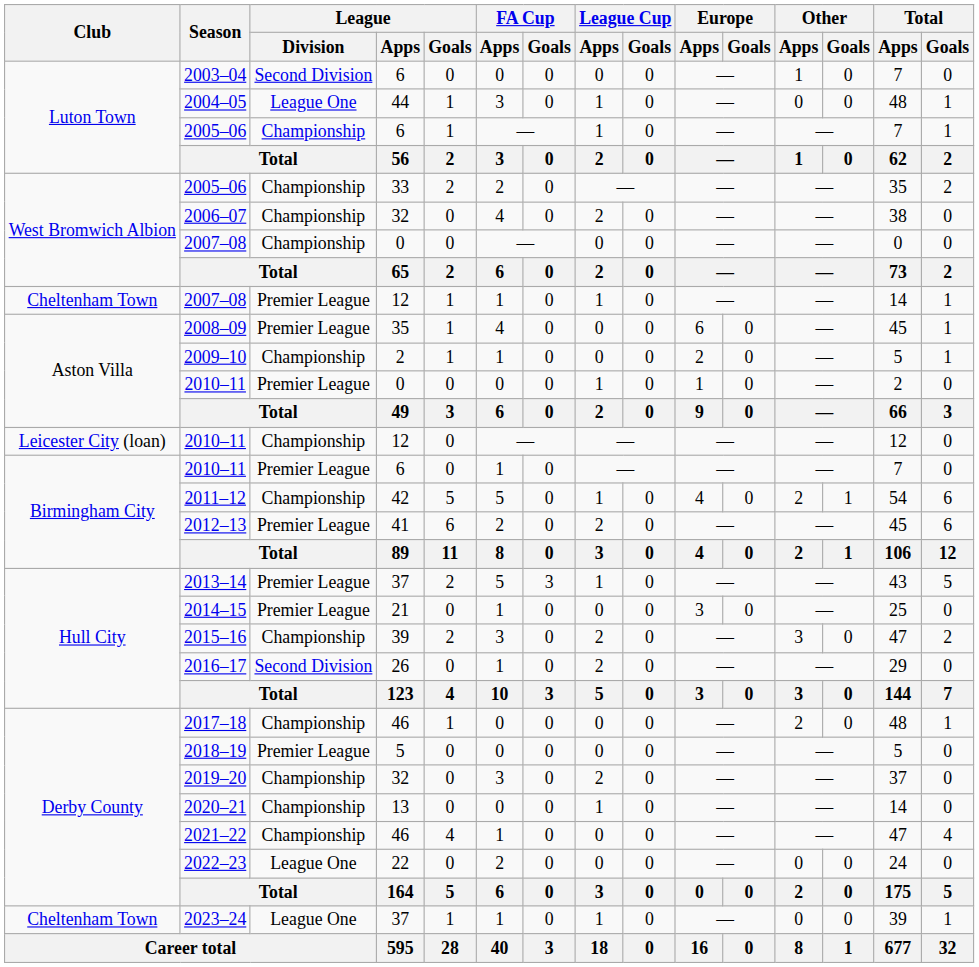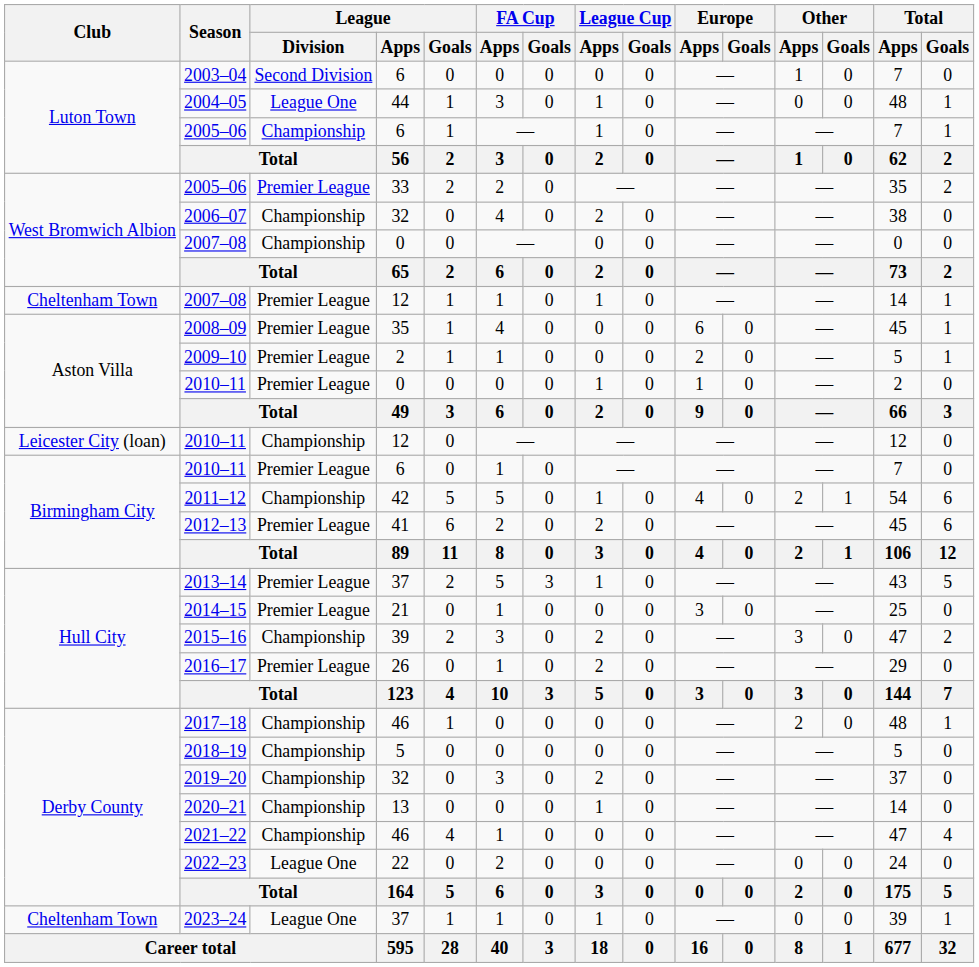 <table class=wikitable style=text-align:center>
 <tr>
 <th rowspan=2>Club</th>
 <th rowspan=2>Season</th>
 <th colspan=3>League</th>
 <th colspan=2><a href='#'>FA Cup</a></th>
 <th colspan=2><a href='#'>League Cup</a></th>
 <th colspan=2>Europe</th>
 <th colspan=2>Other</th>
 <th colspan=2>Total</th>
 </tr>
 <tr>
 <th>Division</th>
 <th>Apps</th>
 <th>Goals</th>
 <th>Apps</th>
 <th>Goals</th>
 <th>Apps</th>
 <th>Goals</th>
 <th>Apps</th>
 <th>Goals</th>
 <th>Apps</th>
 <th>Goals</th>
 <th>Apps</th>
 <th>Goals</th>
 </tr>
 <tr>
 <td rowspan=4><a href='#'>Luton Town</a></td>
 <td><a href='#'>2003–04</a></td>
 <td><a href='#'>Second Division</a></td>
 <td>6</td>
 <td>0</td>
 <td>0</td>
 <td>0</td>
 <td>0</td>
 <td>0</td>
 <td colspan=2>—</td>
 <td>1</td>
 <td>0</td>
 <td>7</td>
 <td>0</td>
 </tr>
 <tr>
 <td><a href='#'>2004–05</a></td>
 <td><a href='#'>League One</a></td>
 <td>44</td>
 <td>1</td>
 <td>3</td>
 <td>0</td>
 <td>1</td>
 <td>0</td>
 <td colspan=2>—</td>
 <td>0</td>
 <td>0</td>
 <td>48</td>
 <td>1</td>
 </tr>
 <tr>
 <td><a href='#'>2005–06</a></td>
 <td><a href='#'>Championship</a></td>
 <td>6</td>
 <td>1</td>
 <td colspan=2>—</td>
 <td>1</td>
 <td>0</td>
 <td colspan=2>—</td>
 <td colspan=2>—</td>
 <td>7</td>
 <td>1</td>
 </tr>
 <tr>
 <th colspan=2>Total</th>
 <th>56</th>
 <th>2</th>
 <th>3</th>
 <th>0</th>
 <th>2</th>
 <th>0</th>
 <th colspan=2>—</th>
 <th>1</th>
 <th>0</th>
 <th>62</th>
 <th>2</th>
 </tr>
 <tr>
 <td rowspan=4><a href='#'>West Bromwich Albion</a></td>
 <td><a href='#'>2005–06</a></td>
-<td>Championship</td>
+<td><a href='#'>Premier League</a></td>
 <td>33</td>
 <td>2</td>
 <td>2</td>
 <td>0</td>
 <td colspan=2>—</td>
 <td colspan=2>—</td>
 <td colspan=2>—</td>
 <td>35</td>
 <td>2</td>
 </tr>
 <tr>
 <td><a href='#'>2006–07</a></td>
 <td>Championship</td>
 <td>32</td>
 <td>0</td>
 <td>4</td>
 <td>0</td>
 <td>2</td>
 <td>0</td>
 <td colspan=2>—</td>
 <td colspan=2>—</td>
 <td>38</td>
 <td>0</td>
 </tr>
 <tr>
 <td><a href='#'>2007–08</a></td>
 <td>Championship</td>
 <td>0</td>
 <td>0</td>
 <td colspan=2>—</td>
 <td>0</td>
 <td>0</td>
 <td colspan=2>—</td>
 <td colspan=2>—</td>
 <td>0</td>
 <td>0</td>
 </tr>
 <tr>
 <th colspan=2>Total</th>
 <th>65</th>
 <th>2</th>
 <th>6</th>
 <th>0</th>
 <th>2</th>
 <th>0</th>
 <th colspan=2>—</th>
 <th colspan=2>—</th>
 <th>73</th>
 <th>2</th>
 </tr>
 <tr>
 <td><a href='#'>Cheltenham Town</a></td>
 <td><a href='#'>2007–08</a></td>
 <td>Premier League</td>
 <td>12</td>
 <td>1</td>
 <td>1</td>
 <td>0</td>
 <td>1</td>
 <td>0</td>
 <td colspan=2>—</td>
 <td colspan=2>—</td>
 <td>14</td>
 <td>1</td>
 </tr>
 <tr>
 <td rowspan=4>Aston Villa</td>
 <td><a href='#'>2008–09</a></td>
 <td>Premier League</td>
 <td>35</td>
 <td>1</td>
 <td>4</td>
 <td>0</td>
 <td>0</td>
 <td>0</td>
 <td>6</td>
 <td>0</td>
 <td colspan=2>—</td>
 <td>45</td>
 <td>1</td>
 </tr>
 <tr>
 <td><a href='#'>2009–10</a></td>
-<td>Championship</td>
+<td>Premier League</td>
 <td>2</td>
 <td>1</td>
 <td>1</td>
 <td>0</td>
 <td>0</td>
 <td>0</td>
 <td>2</td>
 <td>0</td>
 <td colspan=2>—</td>
 <td>5</td>
 <td>1</td>
 </tr>
 <tr>
 <td><a href='#'>2010–11</a></td>
 <td>Premier League</td>
 <td>0</td>
 <td>0</td>
 <td>0</td>
 <td>0</td>
 <td>1</td>
 <td>0</td>
 <td>1</td>
 <td>0</td>
 <td colspan=2>—</td>
 <td>2</td>
 <td>0</td>
 </tr>
 <tr>
 <th colspan=2>Total</th>
 <th>49</th>
 <th>3</th>
 <th>6</th>
 <th>0</th>
 <th>2</th>
 <th>0</th>
 <th>9</th>
 <th>0</th>
 <th colspan=2>—</th>
 <th>66</th>
 <th>3</th>
 </tr>
 <tr>
 <td><a href='#'>Leicester City</a> (loan)</td>
 <td><a href='#'>2010–11</a></td>
 <td>Championship</td>
 <td>12</td>
 <td>0</td>
 <td colspan=2>—</td>
 <td colspan=2>—</td>
 <td colspan=2>—</td>
 <td colspan=2>—</td>
 <td>12</td>
 <td>0</td>
 </tr>
 <tr>
 <td rowspan=4><a href='#'>Birmingham City</a></td>
 <td><a href='#'>2010–11</a></td>
 <td>Premier League</td>
 <td>6</td>
 <td>0</td>
 <td>1</td>
 <td>0</td>
 <td colspan=2>—</td>
 <td colspan=2>—</td>
 <td colspan=2>—</td>
 <td>7</td>
 <td>0</td>
 </tr>
 <tr>
 <td><a href='#'>2011–12</a></td>
 <td>Championship</td>
 <td>42</td>
 <td>5</td>
 <td>5</td>
 <td>0</td>
 <td>1</td>
 <td>0</td>
 <td>4</td>
 <td>0</td>
 <td>2</td>
 <td>1</td>
 <td>54</td>
 <td>6</td>
 </tr>
 <tr>
 <td><a href='#'>2012–13</a></td>
 <td>Premier League</td>
 <td>41</td>
 <td>6</td>
 <td>2</td>
 <td>0</td>
 <td>2</td>
 <td>0</td>
 <td colspan=2>—</td>
 <td colspan=2>—</td>
 <td>45</td>
 <td>6</td>
 </tr>
 <tr>
 <th colspan=2>Total</th>
 <th>89</th>
 <th>11</th>
 <th>8</th>
 <th>0</th>
 <th>3</th>
 <th>0</th>
 <th>4</th>
 <th>0</th>
 <th>2</th>
 <th>1</th>
 <th>106</th>
 <th>12</th>
 </tr>
 <tr>
 <td rowspan=5><a href='#'>Hull City</a></td>
 <td><a href='#'>2013–14</a></td>
 <td>Premier League</td>
 <td>37</td>
 <td>2</td>
 <td>5</td>
 <td>3</td>
 <td>1</td>
 <td>0</td>
 <td colspan=2>—</td>
 <td colspan=2>—</td>
 <td>43</td>
 <td>5</td>
 </tr>
 <tr>
 <td><a href='#'>2014–15</a></td>
 <td>Premier League</td>
 <td>21</td>
 <td>0</td>
 <td>1</td>
 <td>0</td>
 <td>0</td>
 <td>0</td>
 <td>3</td>
 <td>0</td>
 <td colspan=2>—</td>
 <td>25</td>
 <td>0</td>
 </tr>
 <tr>
 <td><a href='#'>2015–16</a></td>
 <td>Championship</td>
 <td>39</td>
 <td>2</td>
 <td>3</td>
 <td>0</td>
 <td>2</td>
 <td>0</td>
 <td colspan=2>—</td>
 <td>3</td>
 <td>0</td>
 <td>47</td>
 <td>2</td>
 </tr>
 <tr>
 <td><a href='#'>2016–17</a></td>
-<td><a href='#'>Second Division</a></td>
+<td>Premier League</td>
 <td>26</td>
 <td>0</td>
 <td>1</td>
 <td>0</td>
 <td>2</td>
 <td>0</td>
 <td colspan=2>—</td>
 <td colspan=2>—</td>
 <td>29</td>
 <td>0</td>
 </tr>
 <tr>
 <th colspan=2>Total</th>
 <th>123</th>
 <th>4</th>
 <th>10</th>
 <th>3</th>
 <th>5</th>
 <th>0</th>
 <th>3</th>
 <th>0</th>
 <th>3</th>
 <th>0</th>
 <th>144</th>
 <th>7</th>
 </tr>
 <tr>
 <td rowspan=7><a href='#'>Derby County</a></td>
 <td><a href='#'>2017–18</a></td>
 <td>Championship</td>
 <td>46</td>
 <td>1</td>
 <td>0</td>
 <td>0</td>
 <td>0</td>
 <td>0</td>
 <td colspan=2>—</td>
 <td>2</td>
 <td>0</td>
 <td>48</td>
 <td>1</td>
 </tr>
 <tr>
 <td><a href='#'>2018–19</a></td>
-<td>Premier League</td>
+<td>Championship</td>
 <td>5</td>
 <td>0</td>
 <td>0</td>
 <td>0</td>
 <td>0</td>
 <td>0</td>
 <td colspan=2>—</td>
 <td colspan=2>—</td>
 <td>5</td>
 <td>0</td>
 </tr>
 <tr>
 <td><a href='#'>2019–20</a></td>
 <td>Championship</td>
 <td>32</td>
 <td>0</td>
 <td>3</td>
 <td>0</td>
 <td>2</td>
 <td>0</td>
 <td colspan=2>—</td>
 <td colspan=2>—</td>
 <td>37</td>
 <td>0</td>
 </tr>
 <tr>
 <td><a href='#'>2020–21</a></td>
 <td>Championship</td>
 <td>13</td>
 <td>0</td>
 <td>0</td>
 <td>0</td>
 <td>1</td>
 <td>0</td>
 <td colspan=2>—</td>
 <td colspan=2>—</td>
 <td>14</td>
 <td>0</td>
 </tr>
 <tr>
 <td><a href='#'>2021–22</a></td>
 <td>Championship</td>
 <td>46</td>
 <td>4</td>
 <td>1</td>
 <td>0</td>
 <td>0</td>
 <td>0</td>
 <td colspan=2>—</td>
 <td colspan=2>—</td>
 <td>47</td>
 <td>4</td>
 </tr>
 <tr>
 <td><a href='#'>2022–23</a></td>
 <td>League One</td>
 <td>22</td>
 <td>0</td>
 <td>2</td>
 <td>0</td>
 <td>0</td>
 <td>0</td>
 <td colspan=2>—</td>
 <td>0</td>
 <td>0</td>
 <td>24</td>
 <td>0</td>
 </tr>
 <tr>
 <th colspan=2>Total</th>
 <th>164</th>
 <th>5</th>
 <th>6</th>
 <th>0</th>
 <th>3</th>
 <th>0</th>
 <th>0</th>
 <th>0</th>
 <th>2</th>
 <th>0</th>
 <th>175</th>
 <th>5</th>
 </tr>
 <tr>
 <td><a href='#'>Cheltenham Town</a></td>
 <td><a href='#'>2023–24</a></td>
 <td>League One</td>
 <td>37</td>
 <td>1</td>
 <td>1</td>
 <td>0</td>
 <td>1</td>
 <td>0</td>
 <td colspan=2>—</td>
 <td>0</td>
 <td>0</td>
 <td>39</td>
 <td>1</td>
 </tr>
 <tr>
 <th colspan=3>Career total</th>
 <th>595</th>
 <th>28</th>
 <th>40</th>
 <th>3</th>
 <th>18</th>
 <th>0</th>
 <th>16</th>
 <th>0</th>
 <th>8</th>
 <th>1</th>
 <th>677</th>
 <th>32</th>
 </tr>
 </table>
